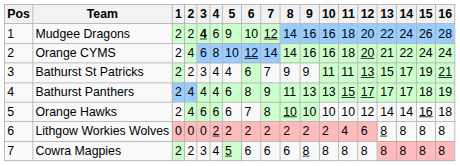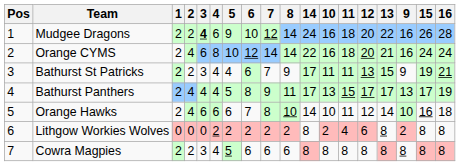 <table class="wikitable">
 <tr>
 <th>Pos</th>
 <th>Team</th>
 <th>1</th>
 <th>2</th>
 <th>3</th>
 <th>4</th>
 <th>5</th>
 <th>6</th>
 <th>7</th>
 <th>8</th>
-<th>9</th>
+<th>14</th>
 <th>10</th>
 <th>11</th>
 <th>12</th>
 <th>13</th>
-<th>14</th>
+<th>9</th>
 <th>15</th>
 <th>16</th>
 </tr>
 <tr>
 <td>1</td>
 <td> Mudgee Dragons</td>
 <td style="background:#ccffcc;">2</td>
 <td style="background:#ccffcc;">2</td>
 <td style="background:#ccffcc;"><strong><u>4</u></strong></td>
 <td style="background:#ccffcc;">6</td>
 <td style="background:#ccffcc;">9</td>
 <td style="background:#ccffcc;">10</td>
 <td style="background:#ccffcc;"><u>12</u></td>
 <td style="background:#99ccff;">14</td>
-<td style="background:#99ccff;">16</td>
+<td style="background:#99ccff;">24</td>
 <td style="background:#99ccff;">16</td>
 <td style="background:#99ccff;">18</td>
 <td style="background:#99ccff;">20</td>
 <td style="background:#99ccff;">22</td>
-<td style="background:#99ccff;">24</td>
+<td style="background:#99ccff;">16</td>
 <td style="background:#99ccff;">26</td>
 <td style="background:#99ccff;">28</td>
 </tr>
 <tr>
 <td>2</td>
 <td> Orange CYMS</td>
 <td>2</td>
 <td style="background:#ccffcc;">4</td>
 <td style="background:#99ccff;">6</td>
 <td style="background:#99ccff;">8</td>
 <td style="background:#99ccff;">10</td>
 <td style="background:#99ccff;"><u>12</u></td>
 <td style="background:#99ccff;">14</td>
 <td style="background:#ccffcc;">14</td>
-<td style="background:#ccffcc;">16</td>
+<td style="background:#ccffcc;">22</td>
 <td style="background:#ccffcc;">16</td>
 <td style="background:#ccffcc;">18</td>
 <td style="background:#ccffcc;"><u>20</u></td>
 <td style="background:#ccffcc;">21</td>
-<td style="background:#ccffcc;">22</td>
+<td style="background:#ccffcc;">16</td>
 <td style="background:#ccffcc;">24</td>
 <td style="background:#ccffcc;">24</td>
 </tr>
 <tr>
 <td>3</td>
 <td> Bathurst St Patricks</td>
 <td style="background:#ccffcc;">2</td>
 <td>2</td>
 <td>3</td>
 <td>4</td>
 <td>4</td>
 <td style="background:#ccffcc;">6</td>
 <td>7</td>
 <td>9</td>
-<td>9</td>
+<td style="background:#ccffcc;">17</td>
 <td style="background:#ccffcc;">11</td>
 <td style="background:#ccffcc;">11</td>
 <td style="background:#ccffcc;"><u>13</u></td>
 <td style="background:#ccffcc;">15</td>
-<td style="background:#ccffcc;">17</td>
+<td>9</td>
 <td style="background:#ccffcc;">19</td>
 <td style="background:#ccffcc;"><u>21</u></td>
 </tr>
 <tr>
 <td>4</td>
 <td> Bathurst Panthers</td>
 <td style="background:#99ccff;">2</td>
 <td style="background:#99ccff;">4</td>
 <td style="background:#ccffcc;">4</td>
 <td style="background:#ccffcc;">4</td>
-<td style="background:#ccffcc;">6</td>
+<td style="background:#ccffcc;">5</td>
 <td style="background:#ccffcc;">8</td>
 <td style="background:#ccffcc;">9</td>
 <td style="background:#ccffcc;">11</td>
-<td style="background:#ccffcc;">13</td>
+<td style="background:#ccffcc;">17</td>
 <td style="background:#ccffcc;">13</td>
 <td style="background:#ccffcc;"><u>15</u></td>
 <td style="background:#ccffcc;"><u>17</u></td>
 <td style="background:#ccffcc;">17</td>
+<td style="background:#ccffcc;">13</td>
 <td style="background:#ccffcc;">17</td>
-<td style="background:#ccffcc;">18</td>
 <td style="background:#ccffcc;">19</td>
 </tr>
 <tr>
 <td>5</td>
 <td> Orange Hawks</td>
 <td>2</td>
 <td style="background:#ccffcc;">4</td>
 <td style="background:#ccffcc;">6</td>
 <td style="background:#ccffcc;">6</td>
 <td>6</td>
 <td>7</td>
 <td style="background:#ccffcc;">8</td>
 <td style="background:#ccffcc;"><u>10</u></td>
-<td style="background:#ccffcc;">10</td>
+<td>14</td>
 <td>10</td>
-<td>10</td>
+<td>11</td>
 <td>12</td>
 <td>14</td>
-<td>14</td>
+<td style="background:#ccffcc;">10</td>
 <td><u>16</u></td>
 <td>18</td>
 </tr>
 <tr>
 <td>6</td>
 <td> Lithgow Workies Wolves</td>
 <td style="background:#ffbbbb;">0</td>
 <td style="background:#ffbbbb;">0</td>
 <td style="background:#ffbbbb;">0</td>
 <td style="background:#ffbbbb;"><u>2</u></td>
 <td style="background:#ffbbbb;">2</td>
 <td style="background:#ffbbbb;">2</td>
 <td style="background:#ffbbbb;">2</td>
 <td style="background:#ffbbbb;">2</td>
-<td style="background:#ffbbbb;">2</td>
+<td>8</td>
 <td style="background:#ffbbbb;">2</td>
 <td style="background:#ffbbbb;">4</td>
 <td style="background:#ffbbbb;">6</td>
 <td><u>8</u></td>
-<td>8</td>
+<td style="background:#ffbbbb;">2</td>
 <td>8</td>
 <td>8</td>
 </tr>
 <tr>
 <td>7</td>
 <td> Cowra Magpies</td>
 <td style="background:#ccffcc;">2</td>
 <td>2</td>
 <td>3</td>
 <td>4</td>
 <td style="background:#ccffcc;"><u>5</u></td>
 <td>6</td>
 <td>6</td>
 <td>6</td>
-<td><u>8</u></td>
+<td style="background:#ffbbbb;">8</td>
 <td>8</td>
 <td>8</td>
 <td>8</td>
 <td style="background:#ffbbbb;">8</td>
-<td style="background:#ffbbbb;">8</td>
+<td><u>8</u></td>
 <td style="background:#ffbbbb;">8</td>
 <td style="background:#ffbbbb;">8</td>
 </tr>
 </table>
